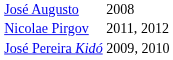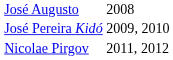 <table border="0">
 <tr>
 <td></td>
 <td><a href='#'>José Augusto</a></td>
 <td>2008</td>
 </tr>
 <tr>
 <td></td>
+<td><a href='#'>José Pereira <em>Kidó</em></a></td>
+<td>2009, 2010</td>
+</tr>
+<tr>
+<td></td>
 <td><a href='#'>Nicolae Pirgov</a></td>
 <td>2011, 2012</td>
 </tr>
-<tr>
-<td></td>
-<td><a href='#'>José Pereira <em>Kidó</em></a></td>
-<td>2009, 2010</td>
-</tr>
 </table>
